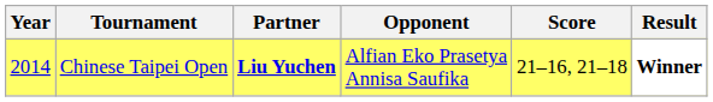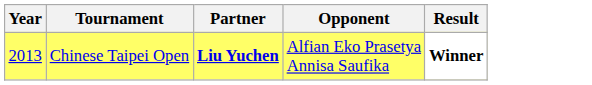 <table class="sortable wikitable" style="font-size: 90%;">
 <tr>
 <th>Year</th>
 <th>Tournament</th>
 <th>Partner</th>
 <th>Opponent</th>
-<th>Score</th>
 <th>Result</th>
 </tr>
 <tr style="background:#FFFF67">
-<td align="center"><a href='#'>2014</a></td>
+<td align="center"><a href='#'>2013</a></td>
 <td align="left"><a href='#'>Chinese Taipei Open</a></td>
 <td align="left"><strong> <a href='#'>Liu Yuchen</a></strong></td>
 <td align="left"> <a href='#'>Alfian Eko Prasetya</a><br> <a href='#'>Annisa Saufika</a></td>
-<td align="left">21–16, 21–18</td>
 <td style="text-align:left; background:white"> <strong>Winner</strong></td>
 </tr>
 </table>
